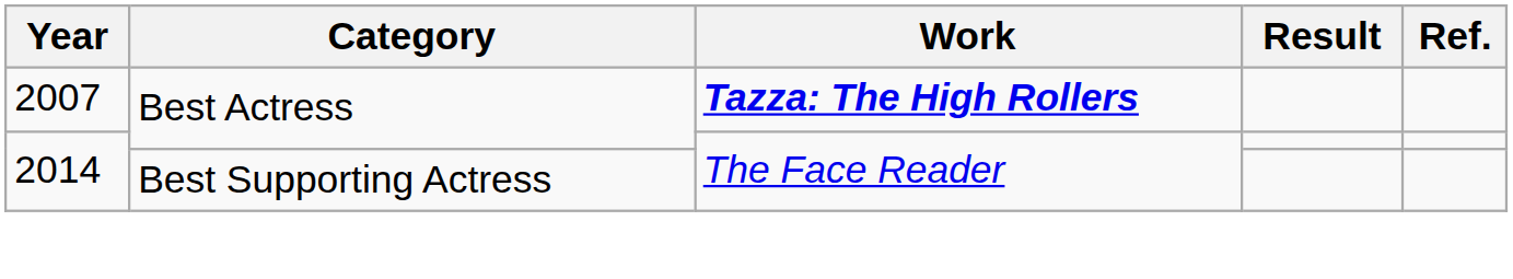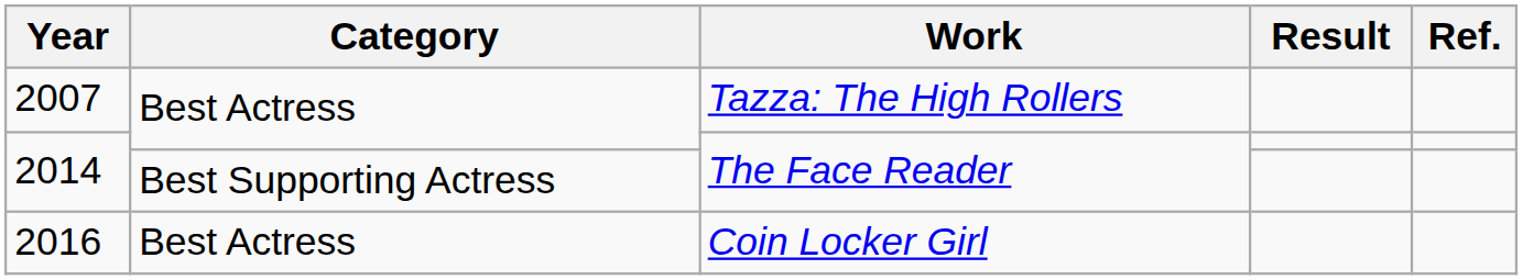 <table class="wikitable sortable plainrowheaders" style="font-size:98%">
 <tr>
 <th scope="col" style="width:6%;">Year</th>
 <th scope="col" style="width:31%;">Category</th>
 <th scope="col" style="width:30%;">Work</th>
 <th scope="col" style="width:8%;">Result</th>
 <th scope="col" style="width:4%;">Ref.</th>
 </tr>
 <tr>
 <td>2007</td>
 <td rowspan="2">Best Actress</td>
-<td><strong><em><a href='#'>Tazza: The High Rollers</a></em></strong></td>
+<td><em><a href='#'>Tazza: The High Rollers</a></em></td>
 <td></td>
 <td></td>
 </tr>
 <tr>
 <td rowspan="2">2014</td>
 <td rowspan="2"><em><a href='#'>The Face Reader</a></em></td>
 <td></td>
 <td></td>
 </tr>
 <tr>
 <td>Best Supporting Actress</td>
 <td></td>
 <td></td>
 </tr>
+<tr>
+<td>2016</td>
+<td>Best Actress</td>
+<td><em><a href='#'>Coin Locker Girl</a></em></td>
+<td></td>
+<td></td>
+</tr>
 </table>
